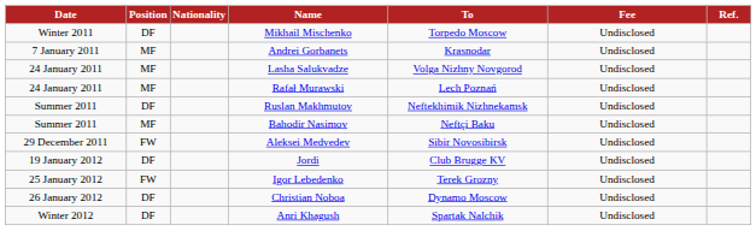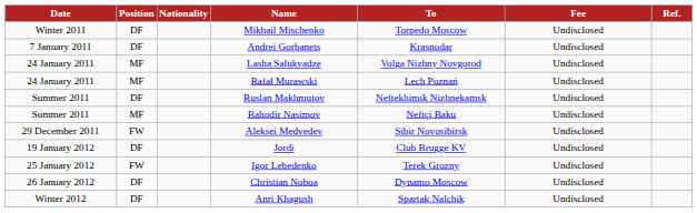 <table class="wikitable"  style="text-align:center; font-size:90%; ">
 <tr>
 <th style="background:#B22222; color:white; width:150px;">Date</th>
 <th style="background:#B22222; color:white; width:50px;">Position</th>
 <th style="background:#B22222; color:white; width:50px;">Nationality</th>
 <th style="background:#B22222; color:white; width:200px;">Name</th>
 <th style="background:#B22222; color:white; width:200px;">To</th>
 <th style="background:#B22222; color:white; width:200px;">Fee</th>
 <th style="background:#B22222; color:white; width:50px;">Ref.</th>
 </tr>
 <tr>
 <td>Winter 2011</td>
 <td>DF</td>
 <td></td>
 <td><a href='#'>Mikhail Mischenko</a></td>
 <td><a href='#'>Torpedo Moscow</a></td>
 <td>Undisclosed</td>
 <td></td>
 </tr>
 <tr>
 <td>7 January 2011</td>
-<td>MF</td>
+<td>DF</td>
 <td></td>
 <td><a href='#'>Andrei Gorbanets</a></td>
 <td><a href='#'>Krasnodar</a></td>
 <td>Undisclosed</td>
 <td></td>
 </tr>
 <tr>
 <td>24 January 2011</td>
 <td>MF</td>
 <td></td>
 <td><a href='#'>Lasha Salukvadze</a></td>
 <td><a href='#'>Volga Nizhny Novgorod</a></td>
 <td>Undisclosed</td>
 <td></td>
 </tr>
 <tr>
 <td>24 January 2011</td>
 <td>MF</td>
 <td></td>
 <td><a href='#'>Rafał Murawski</a></td>
 <td><a href='#'>Lech Poznań</a></td>
 <td>Undisclosed</td>
 <td></td>
 </tr>
 <tr>
 <td>Summer 2011</td>
 <td>DF</td>
 <td></td>
 <td><a href='#'>Ruslan Makhmutov</a></td>
 <td><a href='#'>Neftekhimik Nizhnekamsk</a></td>
 <td>Undisclosed</td>
 <td></td>
 </tr>
 <tr>
 <td>Summer 2011</td>
 <td>MF</td>
 <td></td>
 <td><a href='#'>Bahodir Nasimov</a></td>
 <td><a href='#'>Neftçi Baku</a></td>
 <td>Undisclosed</td>
 <td></td>
 </tr>
 <tr>
 <td>29 December 2011</td>
 <td>FW</td>
 <td></td>
 <td><a href='#'>Aleksei Medvedev</a></td>
 <td><a href='#'>Sibir Novosibirsk</a></td>
 <td>Undisclosed</td>
 <td></td>
 </tr>
 <tr>
 <td>19 January 2012</td>
 <td>DF</td>
 <td></td>
 <td><a href='#'>Jordi</a></td>
 <td><a href='#'>Club Brugge KV</a></td>
 <td>Undisclosed</td>
 <td></td>
 </tr>
 <tr>
 <td>25 January 2012</td>
 <td>FW</td>
 <td></td>
 <td><a href='#'>Igor Lebedenko</a></td>
 <td><a href='#'>Terek Grozny</a></td>
 <td>Undisclosed</td>
 <td></td>
 </tr>
 <tr>
 <td>26 January 2012</td>
 <td>DF</td>
 <td></td>
 <td><a href='#'>Christian Noboa</a></td>
 <td><a href='#'>Dynamo Moscow</a></td>
 <td>Undisclosed</td>
 <td></td>
 </tr>
 <tr>
 <td>Winter 2012</td>
 <td>DF</td>
 <td></td>
 <td><a href='#'>Anri Khagush</a></td>
 <td><a href='#'>Spartak Nalchik</a></td>
 <td>Undisclosed</td>
 <td></td>
 </tr>
 </table>
